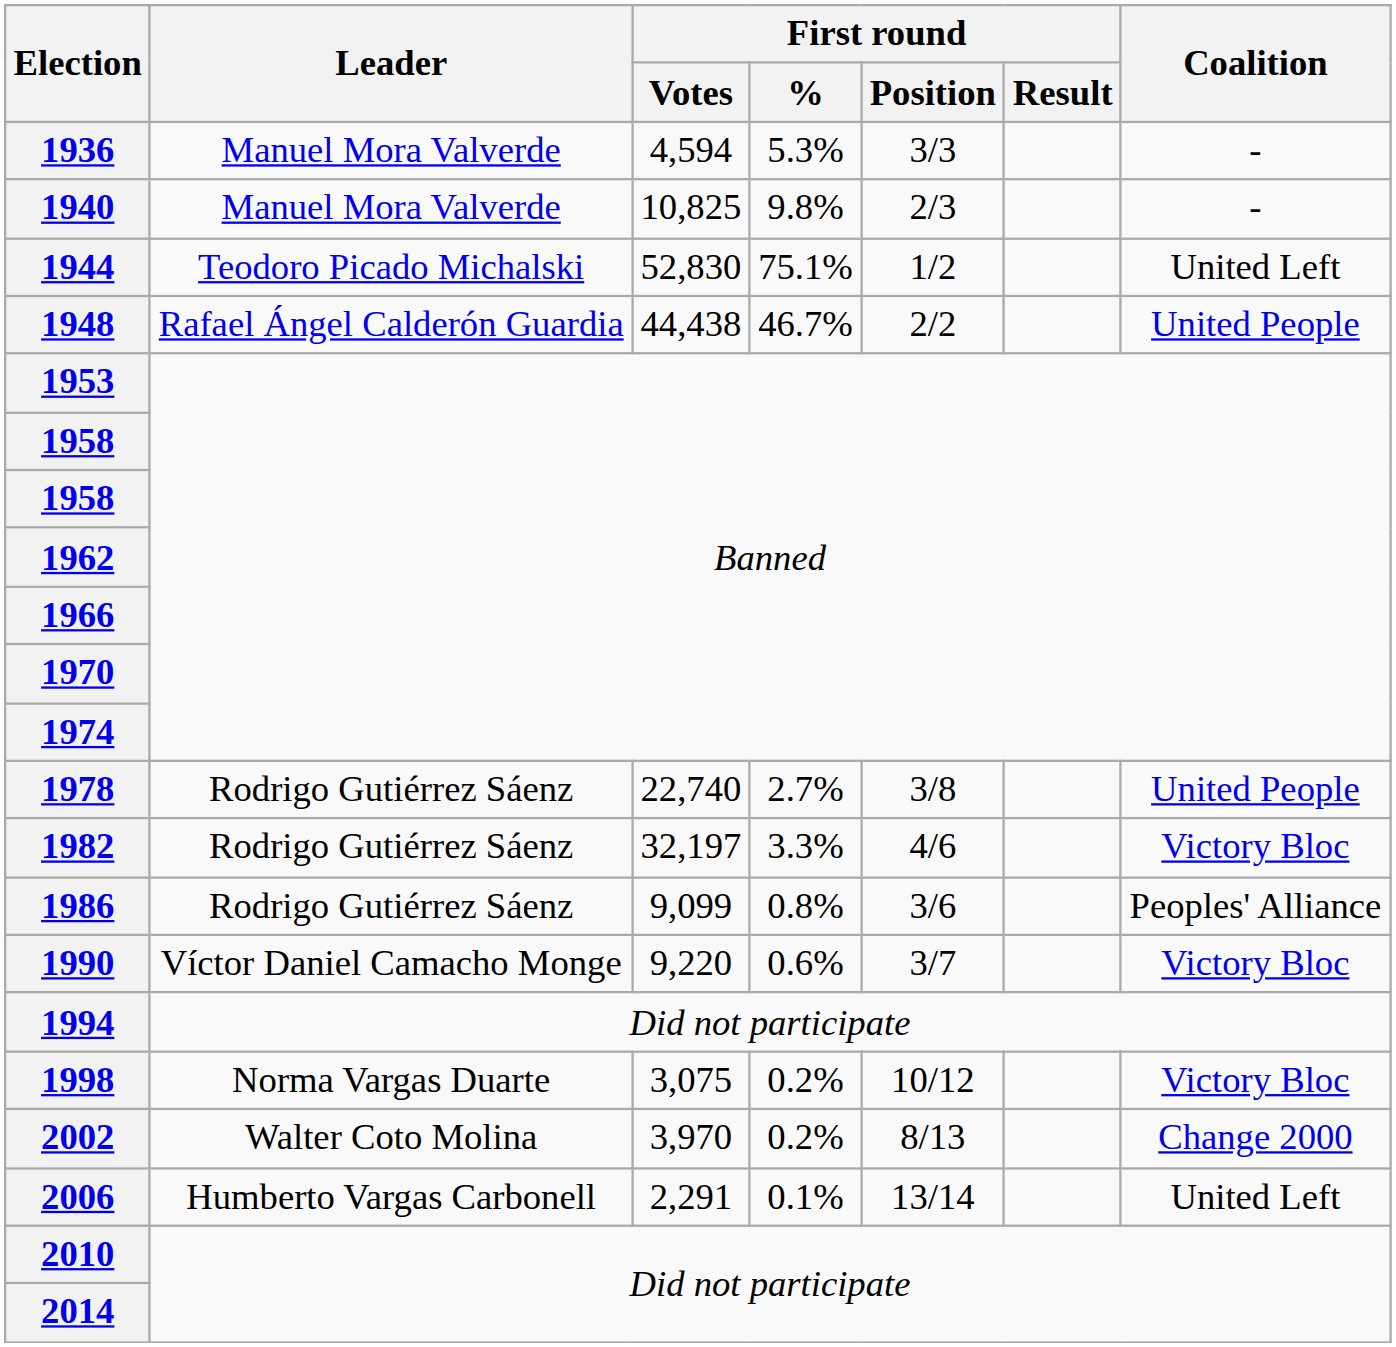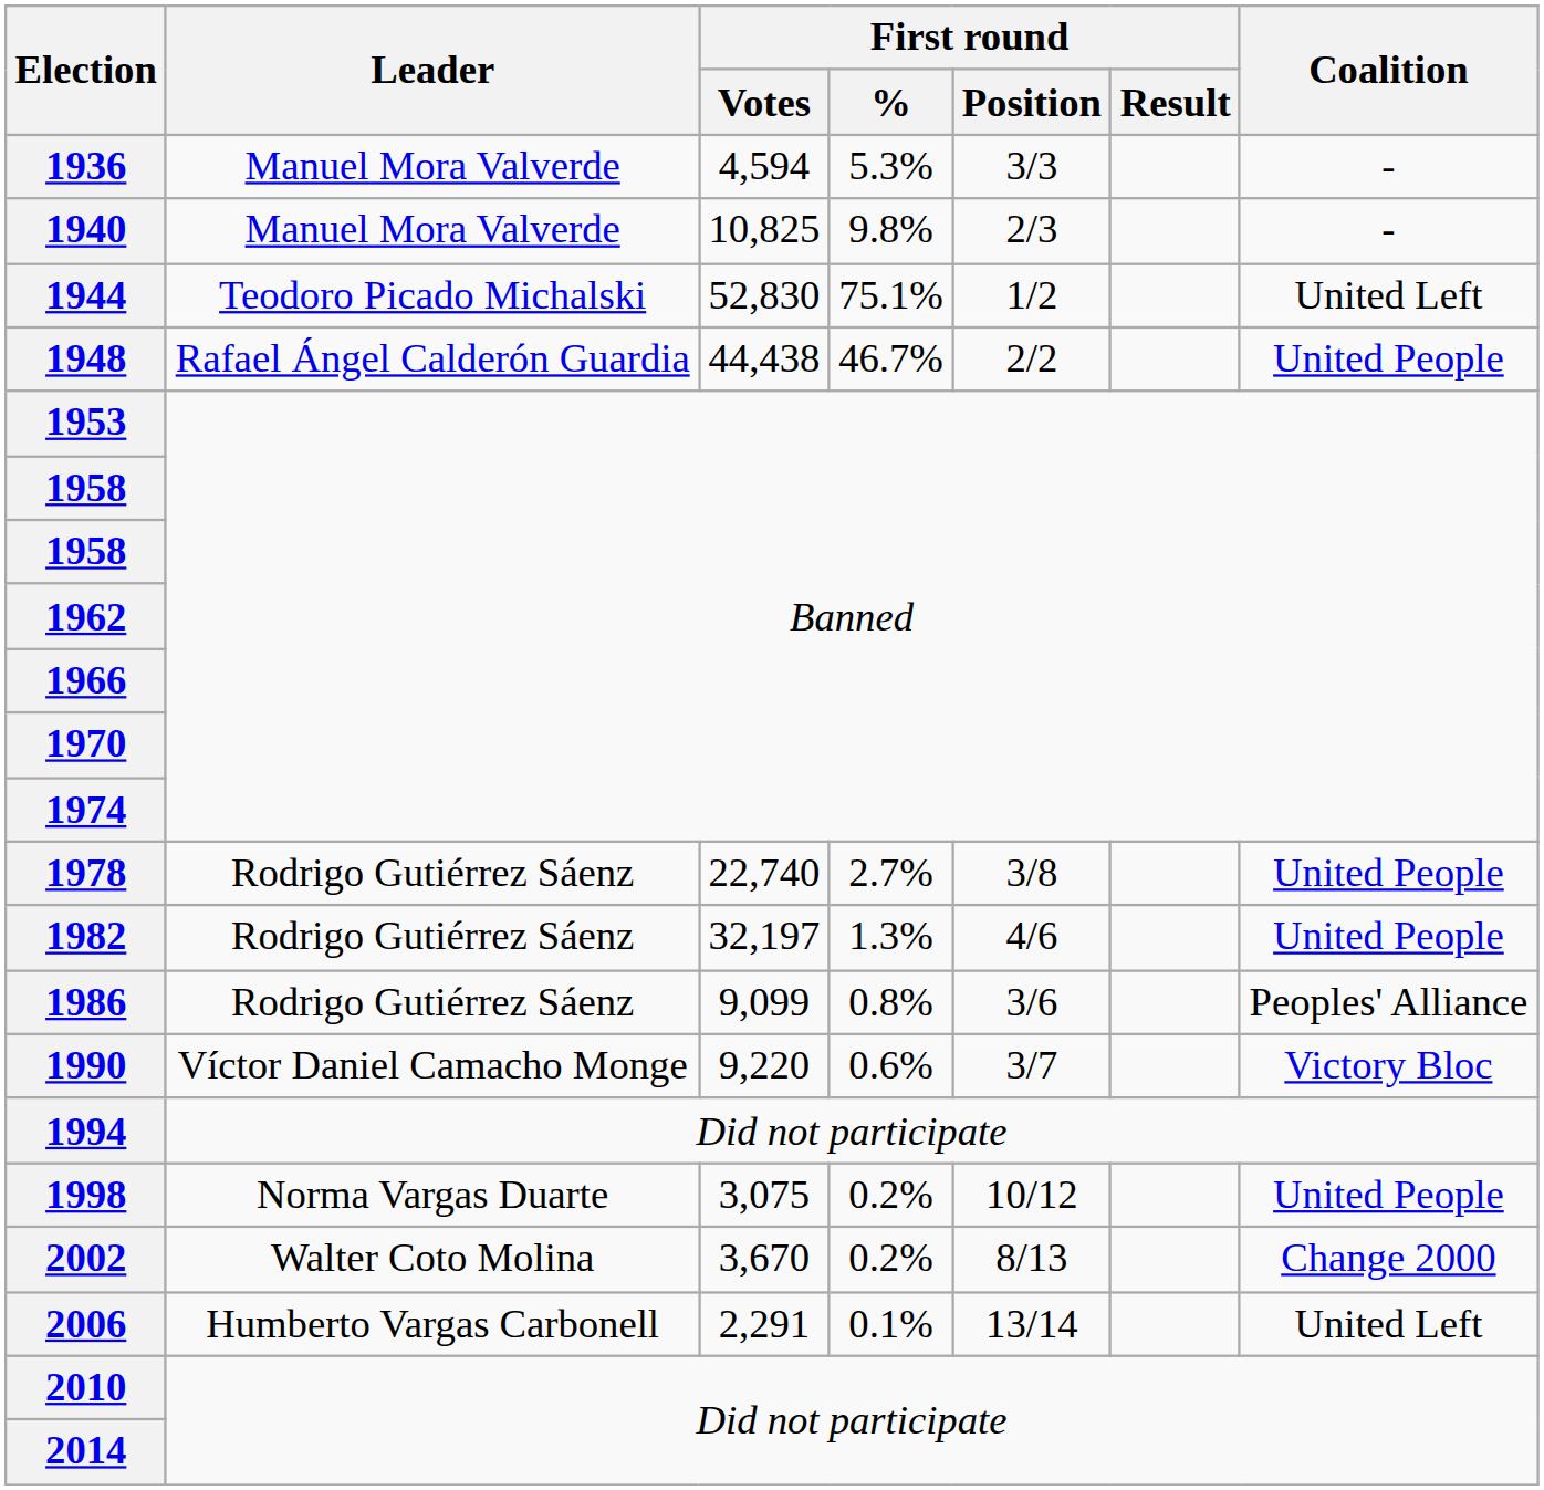 <table class=wikitable style="text-align: center;">
 <tr>
 <th rowspan=2>Election</th>
 <th rowspan=2>Leader</th>
 <th colspan=4>First round</th>
 <th rowspan=2>Coalition</th>
 </tr>
 <tr>
 <th>Votes</th>
 <th>%</th>
 <th>Position</th>
 <th>Result</th>
 </tr>
 <tr>
 <th><a href='#'>1936</a></th>
 <td><a href='#'>Manuel Mora Valverde</a></td>
 <td>4,594</td>
 <td>5.3%</td>
 <td>3/3</td>
 <td></td>
 <td>-</td>
 </tr>
 <tr>
 <th><a href='#'>1940</a></th>
 <td><a href='#'>Manuel Mora Valverde</a></td>
 <td>10,825</td>
 <td>9.8%</td>
 <td> 2/3</td>
 <td></td>
 <td>-</td>
 </tr>
 <tr>
 <th><a href='#'>1944</a></th>
 <td><a href='#'>Teodoro Picado Michalski</a></td>
 <td>52,830</td>
 <td>75.1%</td>
 <td> 1/2</td>
 <td></td>
 <td>United Left</td>
 </tr>
 <tr>
 <th><a href='#'>1948</a></th>
 <td><a href='#'>Rafael Ángel Calderón Guardia</a></td>
 <td>44,438</td>
 <td>46.7%</td>
 <td> 2/2</td>
 <td></td>
 <td><a href='#'>United People</a></td>
 </tr>
 <tr>
 <th><a href='#'>1953</a></th>
 <td rowspan=7 colspan=8><em>Banned</em></td>
 </tr>
 <tr>
 <th><a href='#'>1958</a></th>
 </tr>
 <tr>
 <th><a href='#'>1958</a></th>
 </tr>
 <tr>
 <th><a href='#'>1962</a></th>
 </tr>
 <tr>
 <th><a href='#'>1966</a></th>
 </tr>
 <tr>
 <th><a href='#'>1970</a></th>
 </tr>
 <tr>
 <th><a href='#'>1974</a></th>
 </tr>
 <tr>
 <th><a href='#'>1978</a></th>
 <td>Rodrigo Gutiérrez Sáenz</td>
 <td>22,740</td>
 <td>2.7%</td>
 <td>3/8</td>
 <td></td>
 <td><a href='#'>United People</a></td>
 </tr>
 <tr>
 <th><a href='#'>1982</a></th>
 <td>Rodrigo Gutiérrez Sáenz</td>
 <td>32,197</td>
-<td>3.3%</td>
+<td>1.3%</td>
 <td> 4/6</td>
 <td></td>
-<td><a href='#'>Victory Bloc</a></td>
+<td><a href='#'>United People</a></td>
 </tr>
 <tr>
 <th><a href='#'>1986</a></th>
 <td>Rodrigo Gutiérrez Sáenz</td>
 <td>9,099</td>
 <td>0.8%</td>
 <td> 3/6</td>
 <td></td>
 <td>Peoples' Alliance</td>
 </tr>
 <tr>
 <th><a href='#'>1990</a></th>
 <td>Víctor Daniel Camacho Monge</td>
 <td>9,220</td>
 <td>0.6%</td>
 <td>3/7</td>
 <td></td>
 <td><a href='#'>Victory Bloc</a></td>
 </tr>
 <tr>
 <th><a href='#'>1994</a></th>
 <td rowspan=1 colspan=6><em>Did not participate</em></td>
 </tr>
 <tr>
 <th><a href='#'>1998</a></th>
 <td>Norma Vargas Duarte</td>
 <td>3,075</td>
 <td>0.2%</td>
 <td> 10/12</td>
 <td></td>
-<td><a href='#'>Victory Bloc</a></td>
+<td><a href='#'>United People</a></td>
 </tr>
 <tr>
 <th><a href='#'>2002</a></th>
 <td>Walter Coto Molina</td>
-<td>3,970</td>
+<td>3,670</td>
 <td>0.2%</td>
 <td> 8/13</td>
 <td></td>
 <td><a href='#'>Change 2000</a></td>
 </tr>
 <tr>
 <th><a href='#'>2006</a></th>
 <td>Humberto Vargas Carbonell</td>
 <td>2,291</td>
 <td>0.1%</td>
 <td> 13/14</td>
 <td></td>
 <td>United Left</td>
 </tr>
 <tr>
 <th><a href='#'>2010</a></th>
 <td rowspan=2 colspan=6><em>Did not participate</em></td>
 </tr>
 <tr>
 <th><a href='#'>2014</a></th>
 </tr>
 </table>
